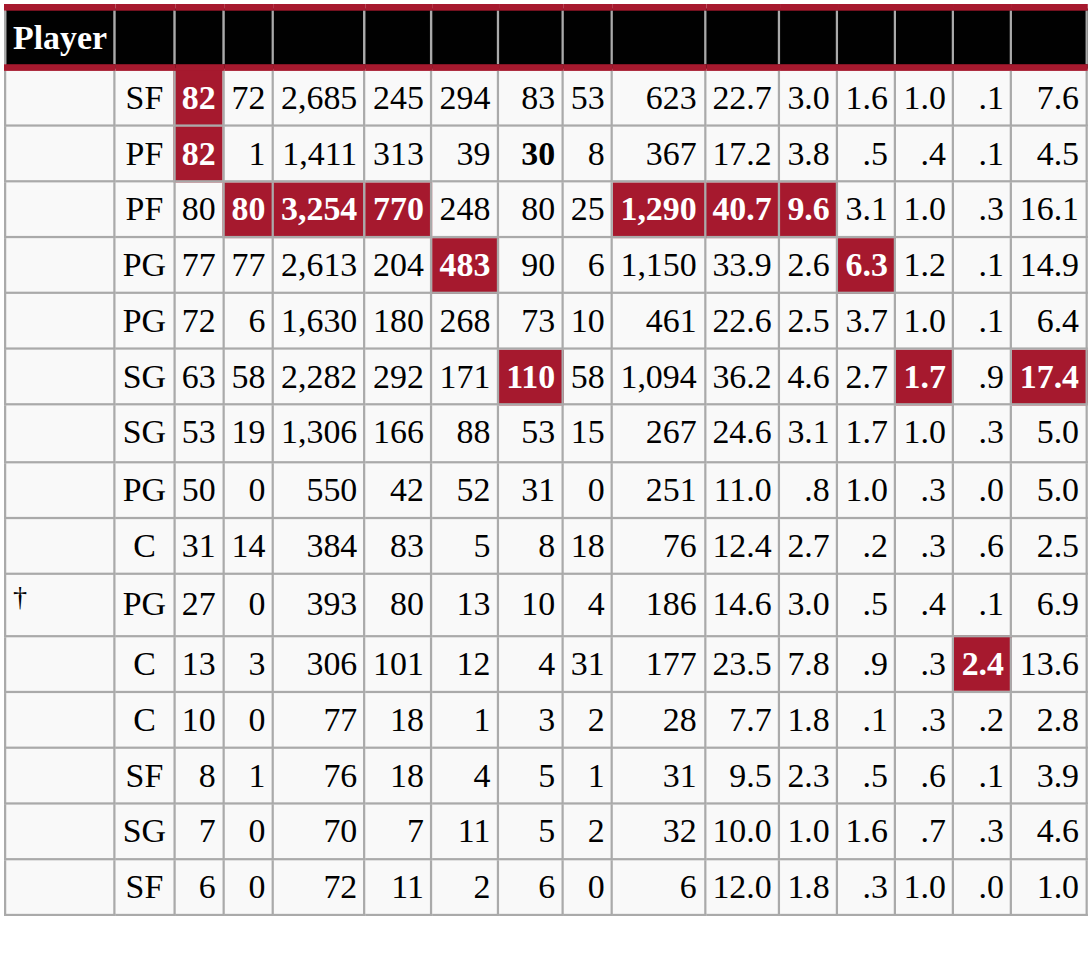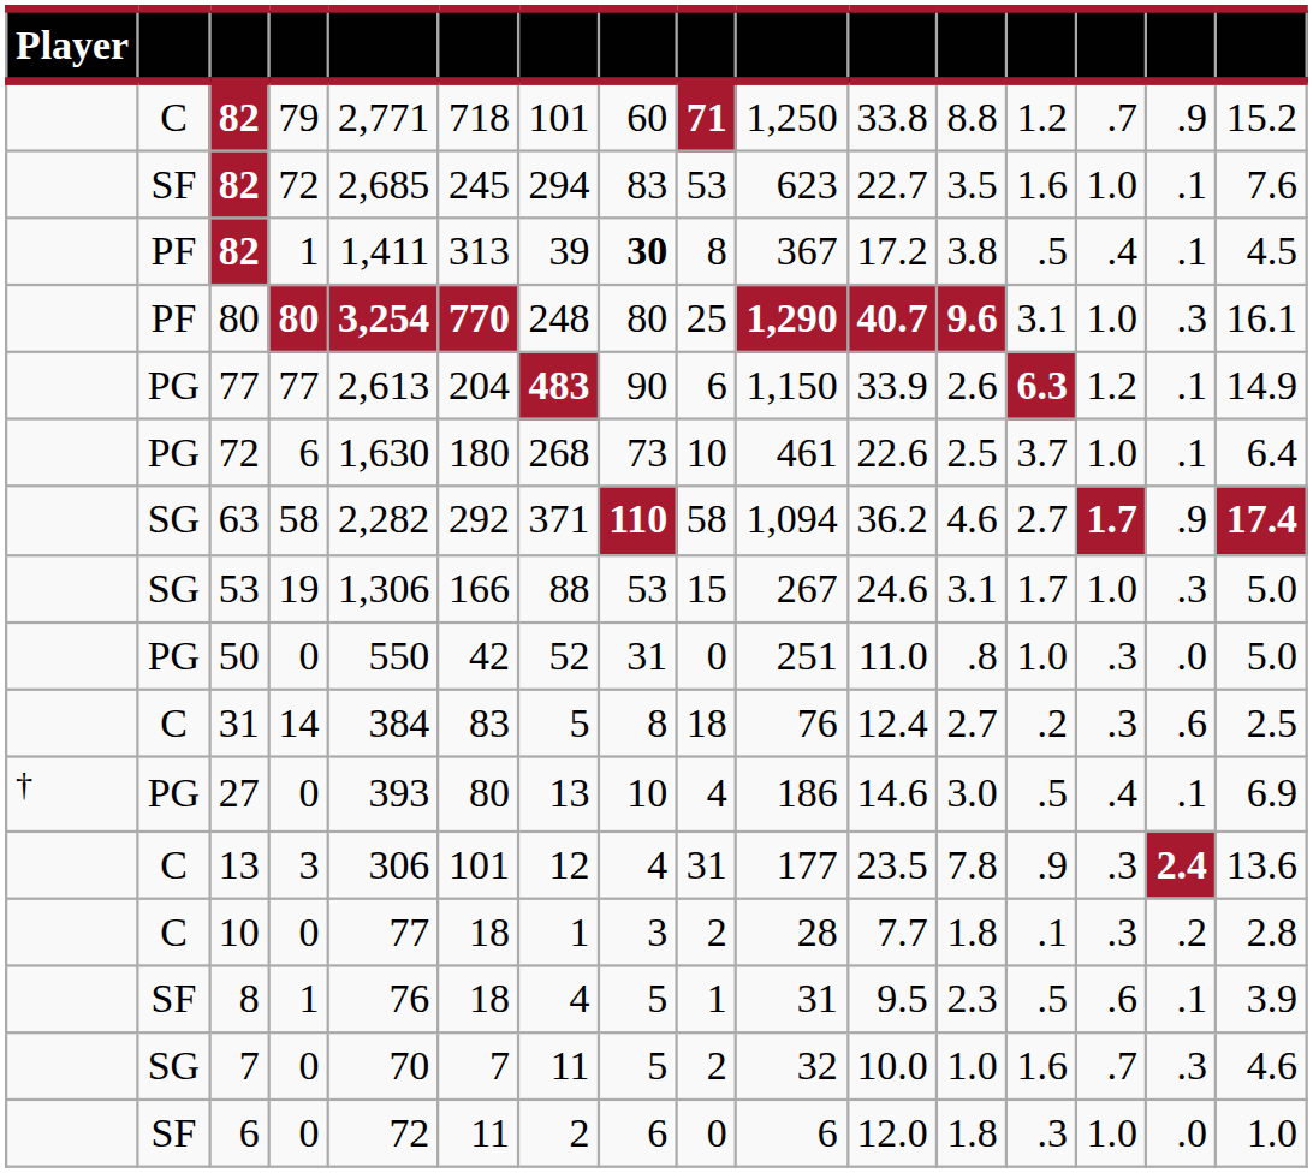 <table class="wikitable sortable" style="font-size: 95%; text-align:right;">
 <tr>
 <th style="background:#010101; color:#FFFFFF; border-top:#A6192E 3px solid; border-bottom:#A6192E 3px solid;">Player</th>
 <th style="background:#010101; color:#FFFFFF; border-top:#A6192E 3px solid; border-bottom:#A6192E 3px solid;"></th>
 <th style="background:#010101; color:#FFFFFF; border-top:#A6192E 3px solid; border-bottom:#A6192E 3px solid;"></th>
 <th style="background:#010101; color:#FFFFFF; border-top:#A6192E 3px solid; border-bottom:#A6192E 3px solid;"></th>
 <th style="background:#010101; color:#FFFFFF; border-top:#A6192E 3px solid; border-bottom:#A6192E 3px solid;"></th>
 <th style="background:#010101; color:#FFFFFF; border-top:#A6192E 3px solid; border-bottom:#A6192E 3px solid;"></th>
 <th style="background:#010101; color:#FFFFFF; border-top:#A6192E 3px solid; border-bottom:#A6192E 3px solid;"></th>
 <th style="background:#010101; color:#FFFFFF; border-top:#A6192E 3px solid; border-bottom:#A6192E 3px solid;"></th>
 <th style="background:#010101; color:#FFFFFF; border-top:#A6192E 3px solid; border-bottom:#A6192E 3px solid;"></th>
 <th style="background:#010101; color:#FFFFFF; border-top:#A6192E 3px solid; border-bottom:#A6192E 3px solid;"></th>
 <th style="background:#010101; color:#FFFFFF; border-top:#A6192E 3px solid; border-bottom:#A6192E 3px solid;"></th>
 <th style="background:#010101; color:#FFFFFF; border-top:#A6192E 3px solid; border-bottom:#A6192E 3px solid;"></th>
 <th style="background:#010101; color:#FFFFFF; border-top:#A6192E 3px solid; border-bottom:#A6192E 3px solid;"></th>
 <th style="background:#010101; color:#FFFFFF; border-top:#A6192E 3px solid; border-bottom:#A6192E 3px solid;"></th>
 <th style="background:#010101; color:#FFFFFF; border-top:#A6192E 3px solid; border-bottom:#A6192E 3px solid;"></th>
 <th style="background:#010101; color:#FFFFFF; border-top:#A6192E 3px solid; border-bottom:#A6192E 3px solid;"></th>
 </tr>
 <tr>
 <td style="text-align:left;"></td>
+<td style="text-align:center;">C</td>
+<td style="background:#A6192E; color:#FFFFFF;"><strong>82</strong></td>
+<td>79</td>
+<td>2,771</td>
+<td>718</td>
+<td>101</td>
+<td>60</td>
+<td style="background:#A6192E; color:#FFFFFF;"><strong>71</strong></td>
+<td>1,250</td>
+<td>33.8</td>
+<td>8.8</td>
+<td>1.2</td>
+<td>.7</td>
+<td>.9</td>
+<td>15.2</td>
+</tr>
+<tr>
+<td style="text-align:left;"></td>
 <td style="text-align:center;">SF</td>
 <td style="background:#A6192E; color:#FFFFFF;"><strong>82</strong></td>
 <td>72</td>
 <td>2,685</td>
 <td>245</td>
 <td>294</td>
 <td>83</td>
 <td>53</td>
 <td>623</td>
 <td>22.7</td>
-<td>3.0</td>
+<td>3.5</td>
 <td>1.6</td>
 <td>1.0</td>
 <td>.1</td>
 <td>7.6</td>
 </tr>
 <tr>
 <td style="text-align:left;"></td>
 <td style="text-align:center;">PF</td>
 <td style="background:#A6192E; color:#FFFFFF;"><strong>82</strong></td>
 <td>1</td>
 <td>1,411</td>
 <td>313</td>
 <td>39</td>
 <td><strong>30</strong></td>
 <td>8</td>
 <td>367</td>
 <td>17.2</td>
 <td>3.8</td>
 <td>.5</td>
 <td>.4</td>
 <td>.1</td>
 <td>4.5</td>
 </tr>
 <tr>
 <td style="text-align:left;"></td>
 <td style="text-align:center;">PF</td>
 <td>80</td>
 <td style="background:#A6192E; color:#FFFFFF;"><strong>80</strong></td>
 <td style="background:#A6192E; color:#FFFFFF;"><strong>3,254</strong></td>
 <td style="background:#A6192E; color:#FFFFFF;"><strong>770</strong></td>
 <td>248</td>
 <td>80</td>
 <td>25</td>
 <td style="background:#A6192E; color:#FFFFFF;"><strong>1,290</strong></td>
 <td style="background:#A6192E; color:#FFFFFF;"><strong>40.7</strong></td>
 <td style="background:#A6192E; color:#FFFFFF;"><strong>9.6</strong></td>
 <td>3.1</td>
 <td>1.0</td>
 <td>.3</td>
 <td>16.1</td>
 </tr>
 <tr>
 <td style="text-align:left;"></td>
 <td style="text-align:center;">PG</td>
 <td>77</td>
 <td>77</td>
 <td>2,613</td>
 <td>204</td>
 <td style="background:#A6192E; color:#FFFFFF;"><strong>483</strong></td>
 <td>90</td>
 <td>6</td>
 <td>1,150</td>
 <td>33.9</td>
 <td>2.6</td>
 <td style="background:#A6192E; color:#FFFFFF;"><strong>6.3</strong></td>
 <td>1.2</td>
 <td>.1</td>
 <td>14.9</td>
 </tr>
 <tr>
 <td style="text-align:left;"></td>
 <td style="text-align:center;">PG</td>
 <td>72</td>
 <td>6</td>
 <td>1,630</td>
 <td>180</td>
 <td>268</td>
 <td>73</td>
 <td>10</td>
 <td>461</td>
 <td>22.6</td>
 <td>2.5</td>
 <td>3.7</td>
 <td>1.0</td>
 <td>.1</td>
 <td>6.4</td>
 </tr>
 <tr>
 <td style="text-align:left;"></td>
 <td style="text-align:center;">SG</td>
 <td>63</td>
 <td>58</td>
 <td>2,282</td>
 <td>292</td>
-<td>171</td>
+<td>371</td>
 <td style="background:#A6192E; color:#FFFFFF;"><strong>110</strong></td>
 <td>58</td>
 <td>1,094</td>
 <td>36.2</td>
 <td>4.6</td>
 <td>2.7</td>
 <td style="background:#A6192E; color:#FFFFFF;"><strong>1.7</strong></td>
 <td>.9</td>
 <td style="background:#A6192E; color:#FFFFFF;"><strong>17.4</strong></td>
 </tr>
 <tr>
 <td style="text-align:left;"></td>
 <td style="text-align:center;">SG</td>
 <td>53</td>
 <td>19</td>
 <td>1,306</td>
 <td>166</td>
 <td>88</td>
 <td>53</td>
 <td>15</td>
 <td>267</td>
 <td>24.6</td>
 <td>3.1</td>
 <td>1.7</td>
 <td>1.0</td>
 <td>.3</td>
 <td>5.0</td>
 </tr>
 <tr>
 <td style="text-align:left;"></td>
 <td style="text-align:center;">PG</td>
 <td>50</td>
 <td>0</td>
 <td>550</td>
 <td>42</td>
 <td>52</td>
 <td>31</td>
 <td>0</td>
 <td>251</td>
 <td>11.0</td>
 <td>.8</td>
 <td>1.0</td>
 <td>.3</td>
 <td>.0</td>
 <td>5.0</td>
 </tr>
 <tr>
 <td style="text-align:left;"></td>
 <td style="text-align:center;">C</td>
 <td>31</td>
 <td>14</td>
 <td>384</td>
 <td>83</td>
 <td>5</td>
 <td>8</td>
 <td>18</td>
 <td>76</td>
 <td>12.4</td>
 <td>2.7</td>
 <td>.2</td>
 <td>.3</td>
 <td>.6</td>
 <td>2.5</td>
 </tr>
 <tr>
 <td style="text-align:left;"><sup>†</sup></td>
 <td style="text-align:center;">PG</td>
 <td>27</td>
 <td>0</td>
 <td>393</td>
 <td>80</td>
 <td>13</td>
 <td>10</td>
 <td>4</td>
 <td>186</td>
 <td>14.6</td>
 <td>3.0</td>
 <td>.5</td>
 <td>.4</td>
 <td>.1</td>
 <td>6.9</td>
 </tr>
 <tr>
 <td style="text-align:left;"></td>
 <td style="text-align:center;">C</td>
 <td>13</td>
 <td>3</td>
 <td>306</td>
 <td>101</td>
 <td>12</td>
 <td>4</td>
 <td>31</td>
 <td>177</td>
 <td>23.5</td>
 <td>7.8</td>
 <td>.9</td>
 <td>.3</td>
 <td style="background:#A6192E; color:#FFFFFF;"><strong>2.4</strong></td>
 <td>13.6</td>
 </tr>
 <tr>
 <td style="text-align:left;"></td>
 <td style="text-align:center;">C</td>
 <td>10</td>
 <td>0</td>
 <td>77</td>
 <td>18</td>
 <td>1</td>
 <td>3</td>
 <td>2</td>
 <td>28</td>
 <td>7.7</td>
 <td>1.8</td>
 <td>.1</td>
 <td>.3</td>
 <td>.2</td>
 <td>2.8</td>
 </tr>
 <tr>
 <td style="text-align:left;"></td>
 <td style="text-align:center;">SF</td>
 <td>8</td>
 <td>1</td>
 <td>76</td>
 <td>18</td>
 <td>4</td>
 <td>5</td>
 <td>1</td>
 <td>31</td>
 <td>9.5</td>
 <td>2.3</td>
 <td>.5</td>
 <td>.6</td>
 <td>.1</td>
 <td>3.9</td>
 </tr>
 <tr>
 <td style="text-align:left;"></td>
 <td style="text-align:center;">SG</td>
 <td>7</td>
 <td>0</td>
 <td>70</td>
 <td>7</td>
 <td>11</td>
 <td>5</td>
 <td>2</td>
 <td>32</td>
 <td>10.0</td>
 <td>1.0</td>
 <td>1.6</td>
 <td>.7</td>
 <td>.3</td>
 <td>4.6</td>
 </tr>
 <tr>
 <td style="text-align:left;"></td>
 <td style="text-align:center;">SF</td>
 <td>6</td>
 <td>0</td>
 <td>72</td>
 <td>11</td>
 <td>2</td>
 <td>6</td>
 <td>0</td>
 <td>6</td>
 <td>12.0</td>
 <td>1.8</td>
 <td>.3</td>
 <td>1.0</td>
 <td>.0</td>
 <td>1.0</td>
 </tr>
 </table>
